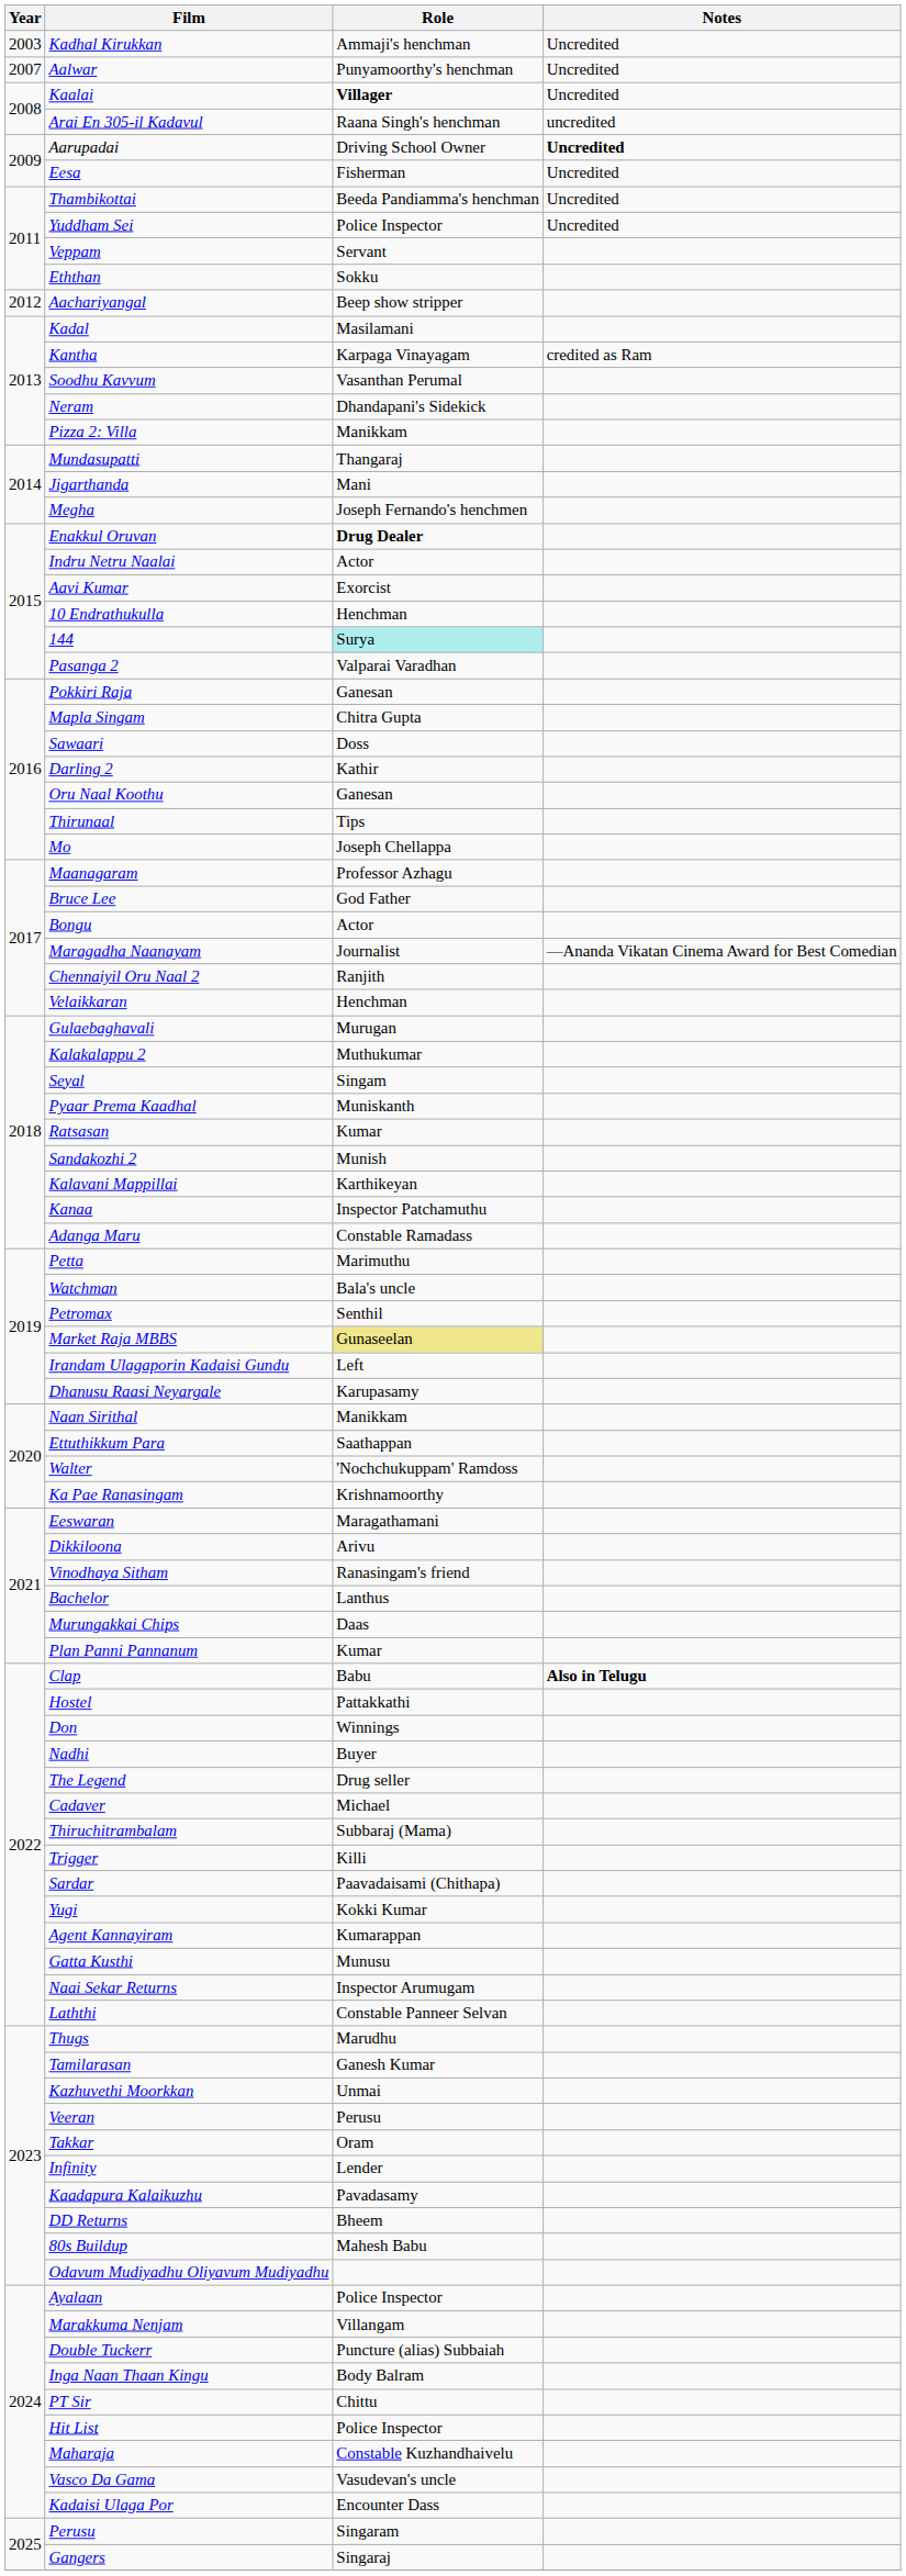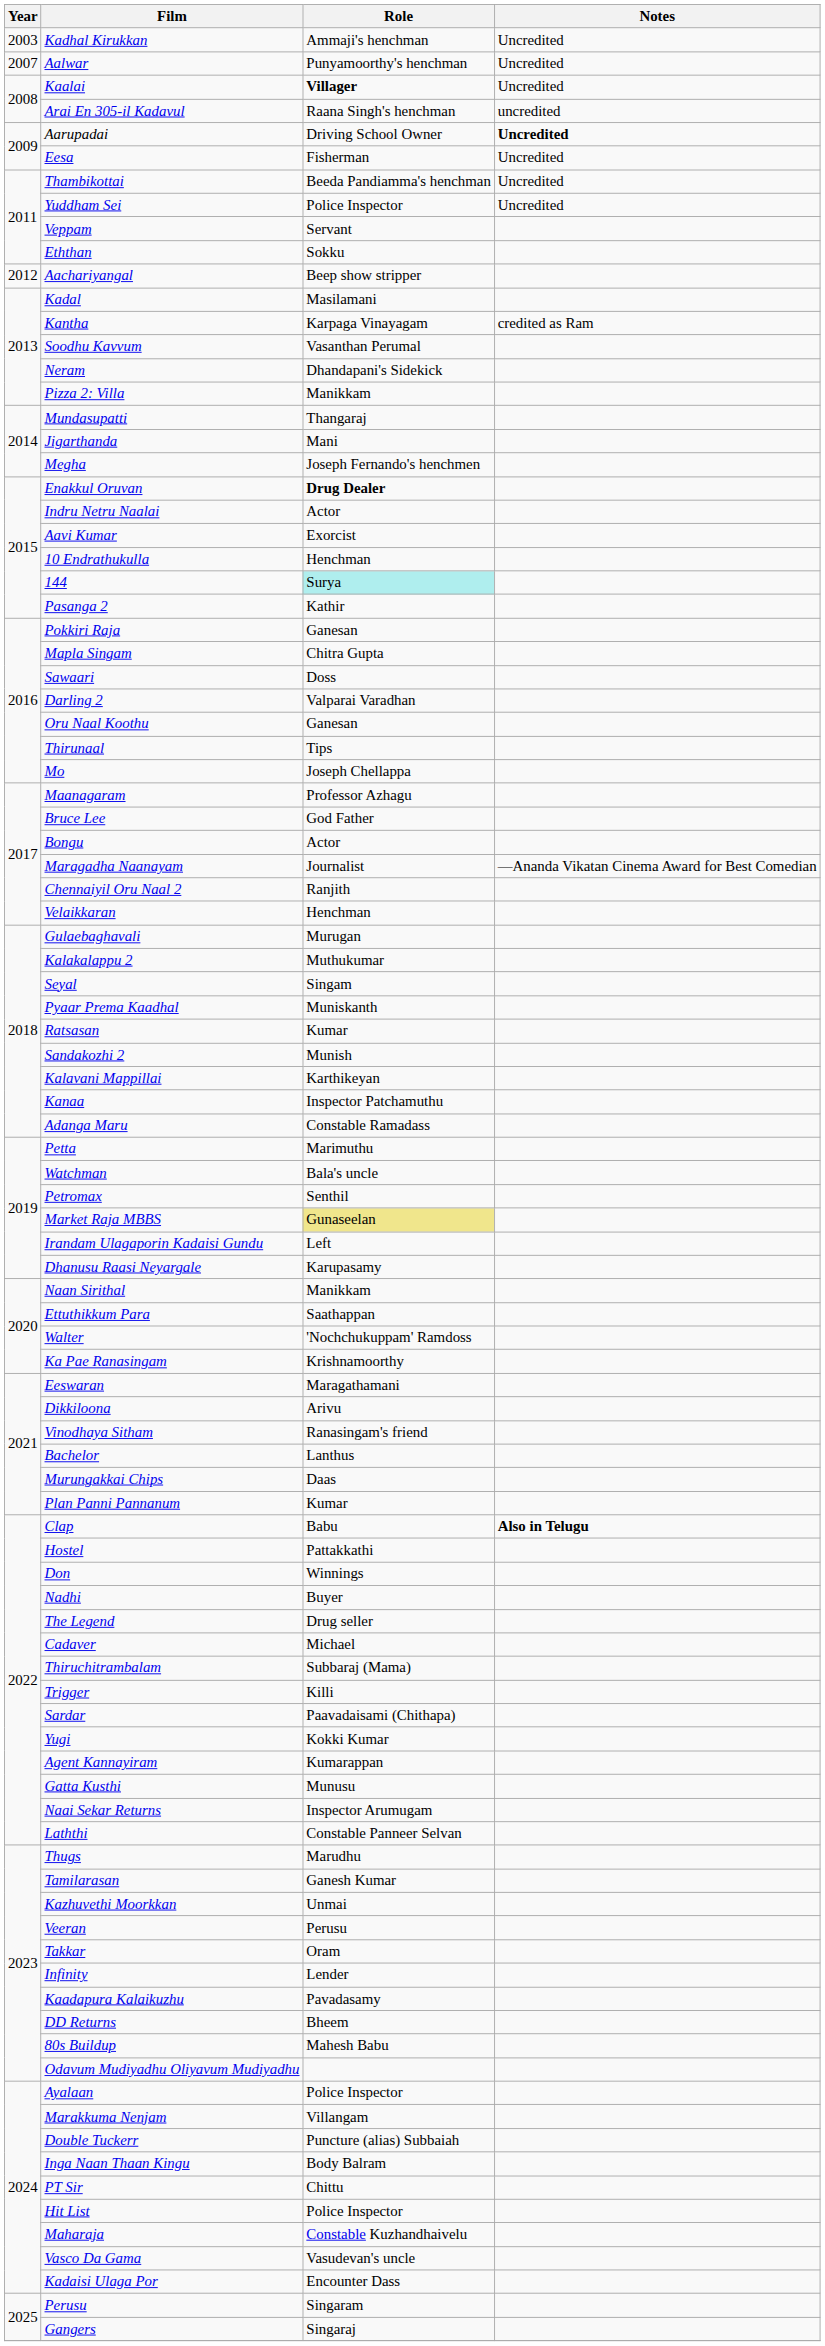 <table class="wikitable sortable">
 <tr>
 <th scope="col">Year</th>
 <th scope="col">Film</th>
 <th scope="col">Role</th>
 <th scope="col" class=" unsortable">Notes</th>
 </tr>
 <tr>
 <td>2003</td>
 <td><em><a href='#'>Kadhal Kirukkan</a></em></td>
 <td>Ammaji's henchman</td>
 <td>Uncredited</td>
 </tr>
 <tr>
 <td>2007</td>
 <td><em><a href='#'>Aalwar</a></em></td>
 <td>Punyamoorthy's henchman</td>
 <td>Uncredited</td>
 </tr>
 <tr>
 <td rowspan="2">2008</td>
 <td><em><a href='#'>Kaalai</a></em></td>
 <td><strong>Villager</strong></td>
 <td>Uncredited</td>
 </tr>
 <tr>
 <td><em><a href='#'>Arai En 305-il Kadavul</a></em></td>
 <td>Raana Singh's henchman</td>
 <td>uncredited</td>
 </tr>
 <tr>
 <td rowspan="2">2009</td>
 <td><em>Aarupadai</em></td>
 <td>Driving School Owner</td>
 <td><strong>Uncredited</strong></td>
 </tr>
 <tr>
 <td><em><a href='#'>Eesa</a></em></td>
 <td>Fisherman</td>
 <td>Uncredited</td>
 </tr>
 <tr>
 <td rowspan="4">2011</td>
 <td><em><a href='#'>Thambikottai</a></em></td>
 <td>Beeda Pandiamma's henchman</td>
 <td>Uncredited</td>
 </tr>
 <tr>
 <td><em><a href='#'>Yuddham Sei</a></em></td>
 <td>Police Inspector</td>
 <td>Uncredited</td>
 </tr>
 <tr>
 <td><em><a href='#'>Veppam</a></em></td>
 <td>Servant</td>
 <td></td>
 </tr>
 <tr>
 <td><em><a href='#'>Eththan</a></em></td>
 <td>Sokku</td>
 <td></td>
 </tr>
 <tr>
 <td>2012</td>
 <td><em><a href='#'>Aachariyangal</a></em></td>
 <td>Beep show stripper</td>
 <td></td>
 </tr>
 <tr>
 <td rowspan="5">2013</td>
 <td><em><a href='#'>Kadal</a></em></td>
 <td>Masilamani</td>
 <td></td>
 </tr>
 <tr>
 <td><em><a href='#'>Kantha</a></em></td>
 <td>Karpaga Vinayagam</td>
 <td>credited as Ram</td>
 </tr>
 <tr>
 <td><em><a href='#'>Soodhu Kavvum</a></em></td>
 <td>Vasanthan Perumal</td>
 <td></td>
 </tr>
 <tr>
 <td><em><a href='#'>Neram</a></em></td>
 <td>Dhandapani's Sidekick</td>
 <td></td>
 </tr>
 <tr>
 <td><em><a href='#'>Pizza 2: Villa</a></em></td>
 <td>Manikkam</td>
 <td></td>
 </tr>
 <tr>
 <td rowspan="3">2014</td>
 <td><em><a href='#'>Mundasupatti</a></em></td>
 <td>Thangaraj</td>
 <td></td>
 </tr>
 <tr>
 <td><em><a href='#'>Jigarthanda</a></em></td>
 <td>Mani</td>
 <td></td>
 </tr>
 <tr>
 <td><em><a href='#'>Megha</a></em></td>
 <td>Joseph Fernando's henchmen</td>
 <td></td>
 </tr>
 <tr>
 <td rowspan="6">2015</td>
 <td><em><a href='#'>Enakkul Oruvan</a></em></td>
 <td><strong>Drug Dealer</strong></td>
 <td></td>
 </tr>
 <tr>
 <td><em><a href='#'>Indru Netru Naalai</a></em></td>
 <td>Actor</td>
 <td></td>
 </tr>
 <tr>
 <td><em><a href='#'>Aavi Kumar</a></em></td>
 <td>Exorcist</td>
 <td></td>
 </tr>
 <tr>
 <td><em><a href='#'>10 Endrathukulla</a></em></td>
 <td>Henchman</td>
 <td></td>
 </tr>
 <tr>
 <td><em><a href='#'>144</a></em></td>
 <td style="background: paleturquoise;">Surya</td>
 <td></td>
 </tr>
 <tr>
 <td><em><a href='#'>Pasanga 2</a></em></td>
-<td>Valparai Varadhan</td>
+<td>Kathir</td>
 <td></td>
 </tr>
 <tr>
 <td rowspan="7">2016</td>
 <td><em><a href='#'>Pokkiri Raja</a></em></td>
 <td>Ganesan</td>
 <td></td>
 </tr>
 <tr>
 <td><em><a href='#'>Mapla Singam</a></em></td>
 <td>Chitra Gupta</td>
 <td></td>
 </tr>
 <tr>
 <td><em><a href='#'>Sawaari</a></em></td>
 <td>Doss</td>
 <td></td>
 </tr>
 <tr>
 <td><em><a href='#'>Darling 2</a></em></td>
-<td>Kathir</td>
+<td>Valparai Varadhan</td>
 <td></td>
 </tr>
 <tr>
 <td><em><a href='#'>Oru Naal Koothu</a></em></td>
 <td>Ganesan</td>
 <td></td>
 </tr>
 <tr>
 <td><em><a href='#'>Thirunaal</a></em></td>
 <td>Tips</td>
 <td></td>
 </tr>
 <tr>
 <td><em><a href='#'>Mo</a></em></td>
 <td>Joseph Chellappa</td>
 <td></td>
 </tr>
 <tr>
 <td rowspan="6">2017</td>
 <td><em><a href='#'>Maanagaram</a></em></td>
 <td>Professor Azhagu</td>
 <td></td>
 </tr>
 <tr>
 <td><em><a href='#'>Bruce Lee</a></em></td>
 <td>God Father</td>
 <td></td>
 </tr>
 <tr>
 <td><em><a href='#'>Bongu</a></em></td>
 <td>Actor</td>
 <td></td>
 </tr>
 <tr>
 <td><em><a href='#'>Maragadha Naanayam</a></em></td>
 <td>Journalist</td>
 <td>—Ananda Vikatan Cinema Award for Best Comedian</td>
 </tr>
 <tr>
 <td><em><a href='#'>Chennaiyil Oru Naal 2</a></em></td>
 <td>Ranjith</td>
 <td></td>
 </tr>
 <tr>
 <td><em><a href='#'>Velaikkaran</a></em></td>
 <td>Henchman</td>
 <td></td>
 </tr>
 <tr>
 <td rowspan="9">2018</td>
 <td><em><a href='#'>Gulaebaghavali</a></em></td>
 <td>Murugan</td>
 <td></td>
 </tr>
 <tr>
 <td><em><a href='#'>Kalakalappu 2</a></em></td>
 <td>Muthukumar</td>
 <td></td>
 </tr>
 <tr>
 <td><em><a href='#'>Seyal</a></em></td>
 <td>Singam</td>
 <td></td>
 </tr>
 <tr>
 <td><em><a href='#'>Pyaar Prema Kaadhal</a></em></td>
 <td>Muniskanth</td>
 <td></td>
 </tr>
 <tr>
 <td><em><a href='#'>Ratsasan</a></em></td>
 <td>Kumar</td>
 <td></td>
 </tr>
 <tr>
 <td><em><a href='#'>Sandakozhi 2</a></em></td>
 <td>Munish</td>
 <td></td>
 </tr>
 <tr>
 <td><em><a href='#'>Kalavani Mappillai</a></em></td>
 <td>Karthikeyan</td>
 <td></td>
 </tr>
 <tr>
 <td><em><a href='#'>Kanaa</a></em></td>
 <td>Inspector Patchamuthu</td>
 <td></td>
 </tr>
 <tr>
 <td><em><a href='#'>Adanga Maru</a></em></td>
 <td>Constable Ramadass</td>
 <td></td>
 </tr>
 <tr>
 <td rowspan="6">2019</td>
 <td><em><a href='#'>Petta</a></em></td>
 <td>Marimuthu</td>
 <td></td>
 </tr>
 <tr>
 <td><em><a href='#'>Watchman</a></em></td>
 <td>Bala's uncle</td>
 <td></td>
 </tr>
 <tr>
 <td><em><a href='#'>Petromax</a></em></td>
 <td>Senthil</td>
 <td></td>
 </tr>
 <tr>
 <td><em><a href='#'>Market Raja MBBS</a></em></td>
 <td style="background: khaki;">Gunaseelan</td>
 <td></td>
 </tr>
 <tr>
 <td><em><a href='#'>Irandam Ulagaporin Kadaisi Gundu</a></em></td>
 <td>Left</td>
 <td></td>
 </tr>
 <tr>
 <td><em><a href='#'>Dhanusu Raasi Neyargale</a></em></td>
 <td>Karupasamy</td>
 <td></td>
 </tr>
 <tr>
 <td rowspan="4">2020</td>
 <td><em><a href='#'>Naan Sirithal</a></em></td>
 <td>Manikkam</td>
 <td></td>
 </tr>
 <tr>
 <td><em><a href='#'>Ettuthikkum Para</a></em></td>
 <td>Saathappan</td>
 <td></td>
 </tr>
 <tr>
 <td><em><a href='#'>Walter</a></em></td>
 <td>'Nochchukuppam' Ramdoss</td>
 <td></td>
 </tr>
 <tr>
 <td><em><a href='#'>Ka Pae Ranasingam</a></em></td>
 <td>Krishnamoorthy</td>
 <td></td>
 </tr>
 <tr>
 <td rowspan="6">2021</td>
 <td><em><a href='#'>Eeswaran</a></em></td>
 <td>Maragathamani</td>
 <td></td>
 </tr>
 <tr>
 <td><em><a href='#'>Dikkiloona</a></em></td>
 <td>Arivu</td>
 <td></td>
 </tr>
 <tr>
 <td><em><a href='#'>Vinodhaya Sitham</a></em></td>
 <td>Ranasingam's friend</td>
 <td></td>
 </tr>
 <tr>
 <td><em><a href='#'>Bachelor</a></em></td>
 <td>Lanthus</td>
 <td></td>
 </tr>
 <tr>
 <td><em><a href='#'>Murungakkai Chips</a></em></td>
 <td>Daas</td>
 <td></td>
 </tr>
 <tr>
 <td><em><a href='#'>Plan Panni Pannanum</a></em></td>
 <td>Kumar</td>
 <td></td>
 </tr>
 <tr>
 <td rowspan="14">2022</td>
 <td><em><a href='#'>Clap</a></em></td>
 <td>Babu</td>
 <td><strong>Also in Telugu</strong></td>
 </tr>
 <tr>
 <td><em><a href='#'>Hostel</a></em></td>
 <td>Pattakkathi</td>
 <td></td>
 </tr>
 <tr>
 <td><em><a href='#'>Don</a></em></td>
 <td>Winnings</td>
 <td></td>
 </tr>
 <tr>
 <td><em><a href='#'>Nadhi</a></em></td>
 <td>Buyer</td>
 <td></td>
 </tr>
 <tr>
 <td><em><a href='#'>The Legend</a></em></td>
 <td>Drug seller</td>
 <td></td>
 </tr>
 <tr>
 <td><em><a href='#'>Cadaver</a></em></td>
 <td>Michael</td>
 <td></td>
 </tr>
 <tr>
 <td><em><a href='#'>Thiruchitrambalam</a></em></td>
 <td>Subbaraj (Mama)</td>
 <td></td>
 </tr>
 <tr>
 <td><em><a href='#'>Trigger</a></em></td>
 <td>Killi</td>
 <td></td>
 </tr>
 <tr>
 <td><em><a href='#'>Sardar</a></em></td>
 <td>Paavadaisami (Chithapa)</td>
 <td></td>
 </tr>
 <tr>
 <td><em><a href='#'>Yugi</a></em></td>
 <td>Kokki Kumar</td>
 <td></td>
 </tr>
 <tr>
 <td><em><a href='#'>Agent Kannayiram</a></em></td>
 <td>Kumarappan</td>
 <td></td>
 </tr>
 <tr>
 <td><em><a href='#'>Gatta Kusthi</a></em></td>
 <td>Munusu</td>
 <td></td>
 </tr>
 <tr>
 <td><em><a href='#'>Naai Sekar Returns</a></em></td>
 <td>Inspector Arumugam</td>
 <td></td>
 </tr>
 <tr>
 <td><em><a href='#'>Laththi</a></em></td>
 <td>Constable Panneer Selvan</td>
 <td></td>
 </tr>
 <tr>
 <td rowspan="10">2023</td>
 <td><em><a href='#'>Thugs</a></em></td>
 <td>Marudhu</td>
 <td></td>
 </tr>
 <tr>
 <td><em><a href='#'>Tamilarasan</a></em></td>
 <td>Ganesh Kumar</td>
 <td></td>
 </tr>
 <tr>
 <td><em><a href='#'>Kazhuvethi Moorkkan</a></em></td>
 <td>Unmai</td>
 <td></td>
 </tr>
 <tr>
 <td><em><a href='#'>Veeran</a></em></td>
 <td>Perusu</td>
 <td></td>
 </tr>
 <tr>
 <td><em><a href='#'>Takkar</a></em></td>
 <td>Oram</td>
 <td></td>
 </tr>
 <tr>
 <td><em><a href='#'>Infinity</a></em></td>
 <td>Lender</td>
 <td></td>
 </tr>
 <tr>
 <td><em><a href='#'>Kaadapura Kalaikuzhu</a></em></td>
 <td>Pavadasamy</td>
 <td></td>
 </tr>
 <tr>
 <td><em><a href='#'>DD Returns</a></em></td>
 <td>Bheem</td>
 <td></td>
 </tr>
 <tr>
 <td><em><a href='#'>80s Buildup</a></em></td>
 <td>Mahesh Babu</td>
 <td></td>
 </tr>
 <tr>
 <td><em><a href='#'>Odavum Mudiyadhu Oliyavum Mudiyadhu</a></em></td>
 <td></td>
 <td></td>
 </tr>
 <tr>
 <td rowspan="9">2024</td>
 <td><em><a href='#'>Ayalaan</a></em></td>
 <td>Police Inspector</td>
 <td></td>
 </tr>
 <tr>
 <td><em><a href='#'>Marakkuma Nenjam</a></em></td>
 <td>Villangam</td>
 <td></td>
 </tr>
 <tr>
 <td><em><a href='#'>Double Tuckerr</a></em></td>
 <td>Puncture (alias) Subbaiah</td>
 <td></td>
 </tr>
 <tr>
 <td><em><a href='#'>Inga Naan Thaan Kingu</a></em></td>
 <td>Body Balram</td>
 <td></td>
 </tr>
 <tr>
 <td><em><a href='#'>PT Sir</a></em></td>
 <td>Chittu</td>
 <td></td>
 </tr>
 <tr>
 <td><em><a href='#'>Hit List</a></em></td>
 <td>Police Inspector</td>
 <td></td>
 </tr>
 <tr>
 <td><em><a href='#'>Maharaja</a></em></td>
 <td><a href='#'>Constable</a> Kuzhandhaivelu</td>
 <td></td>
 </tr>
 <tr>
 <td><em><a href='#'>Vasco Da Gama</a></em></td>
 <td>Vasudevan's uncle</td>
 <td></td>
 </tr>
 <tr>
 <td><em><a href='#'>Kadaisi Ulaga Por</a></em></td>
 <td>Encounter Dass</td>
 <td></td>
 </tr>
 <tr>
 <td rowspan="2">2025</td>
 <td><em><a href='#'>Perusu</a></em></td>
 <td>Singaram</td>
 <td></td>
 </tr>
 <tr>
 <td><em><a href='#'>Gangers</a></em></td>
 <td>Singaraj</td>
 <td></td>
 </tr>
 <tr>
 </tr>
 </table>
